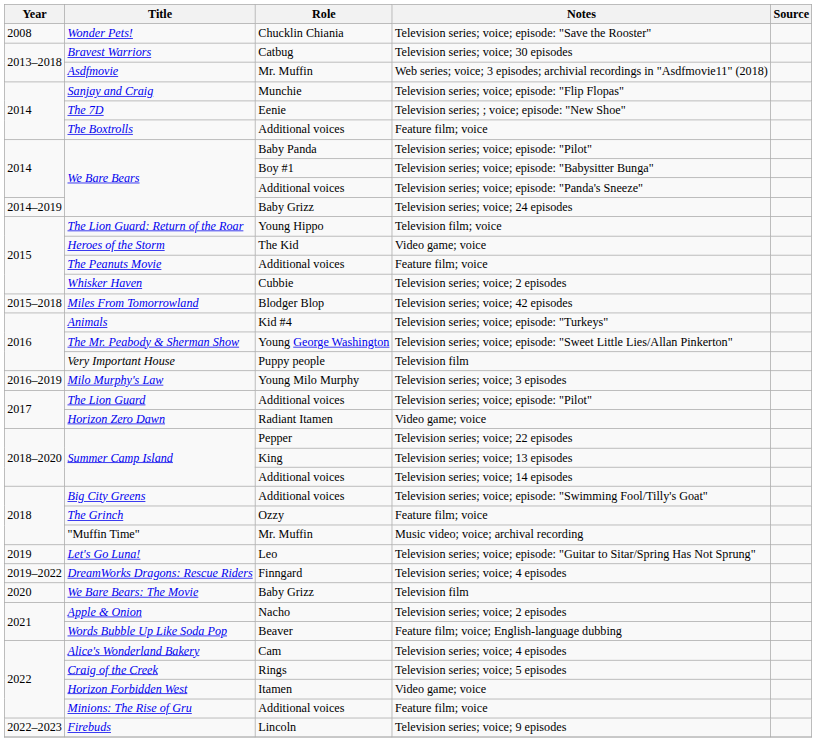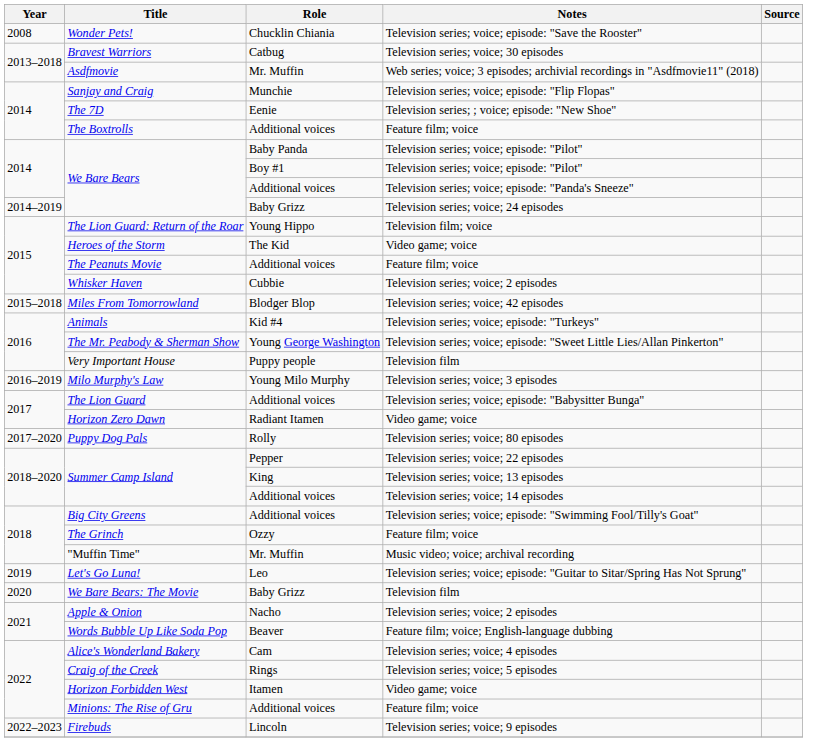 <table class="wikitable sortable plainrowheaders" style="white-space:nowrap">
 <tr>
 <th>Year</th>
 <th>Title</th>
 <th>Role</th>
 <th>Notes</th>
 <th>Source</th>
 </tr>
 <tr>
 <td>2008</td>
 <td><em><a href='#'>Wonder Pets!</a></em></td>
 <td>Chucklin Chiania</td>
 <td>Television series; voice; episode: "Save the Rooster"</td>
 <td></td>
 </tr>
 <tr>
 <td rowspan=2>2013–2018</td>
 <td><em><a href='#'>Bravest Warriors</a></em></td>
 <td>Catbug</td>
 <td>Television series; voice; 30 episodes</td>
 <td></td>
 </tr>
 <tr>
 <td><em><a href='#'>Asdfmovie</a></em></td>
 <td>Mr. Muffin</td>
 <td>Web series; voice; 3 episodes; archivial recordings in "Asdfmovie11" (2018)</td>
 <td></td>
 </tr>
 <tr>
 <td rowspan=3>2014</td>
 <td><em><a href='#'>Sanjay and Craig</a></em></td>
 <td>Munchie</td>
 <td>Television series; voice; episode: "Flip Flopas"</td>
 <td></td>
 </tr>
 <tr>
 <td><em><a href='#'>The 7D</a></em></td>
 <td>Eenie</td>
 <td>Television series; ; voice; episode: "New Shoe"</td>
 <td></td>
 </tr>
 <tr>
 <td><em><a href='#'>The Boxtrolls</a></em></td>
 <td>Additional voices</td>
 <td>Feature film; voice</td>
 <td></td>
 </tr>
 <tr>
 <td rowspan=3>2014</td>
 <td rowspan=4><em><a href='#'>We Bare Bears</a></em></td>
 <td>Baby Panda</td>
 <td>Television series; voice; episode: "Pilot"</td>
 <td></td>
 </tr>
 <tr>
 <td>Boy #1</td>
-<td>Television series; voice;  episode: "Babysitter Bunga"</td>
+<td>Television series; voice; episode: "Pilot"</td>
 <td></td>
 </tr>
 <tr>
 <td>Additional voices</td>
 <td>Television series; voice; episode: "Panda's Sneeze"</td>
 <td></td>
 </tr>
 <tr>
 <td>2014–2019</td>
 <td>Baby Grizz</td>
 <td>Television series; voice; 24 episodes</td>
 <td></td>
 </tr>
 <tr>
 <td rowspan=4>2015</td>
 <td><em><a href='#'>The Lion Guard: Return of the Roar</a></em></td>
 <td>Young Hippo</td>
 <td>Television film; voice</td>
 <td></td>
 </tr>
 <tr>
 <td><em><a href='#'>Heroes of the Storm</a></em></td>
 <td>The Kid</td>
 <td>Video game; voice</td>
 <td></td>
 </tr>
 <tr>
 <td><em><a href='#'>The Peanuts Movie</a></em></td>
 <td>Additional voices</td>
 <td>Feature film; voice</td>
 <td></td>
 </tr>
 <tr>
 <td><em><a href='#'>Whisker Haven</a></em></td>
 <td>Cubbie</td>
 <td>Television series; voice; 2 episodes</td>
 <td></td>
 </tr>
 <tr>
 <td>2015–2018</td>
 <td><em><a href='#'>Miles From Tomorrowland</a></em></td>
 <td>Blodger Blop</td>
 <td>Television series; voice; 42 episodes</td>
 <td></td>
 </tr>
 <tr>
 <td rowspan=3>2016</td>
 <td><em><a href='#'>Animals</a></em></td>
 <td>Kid #4</td>
 <td>Television series; voice; episode: "Turkeys"</td>
 <td></td>
 </tr>
 <tr>
 <td><em><a href='#'>The Mr. Peabody & Sherman Show</a></em></td>
 <td>Young <a href='#'>George Washington</a></td>
 <td>Television series; voice; episode: "Sweet Little Lies/Allan Pinkerton"</td>
 <td></td>
 </tr>
 <tr>
 <td><em>Very Important House</em></td>
 <td>Puppy people</td>
 <td>Television film</td>
 <td></td>
 </tr>
 <tr>
 <td>2016–2019</td>
 <td><em><a href='#'>Milo Murphy's Law</a></em></td>
 <td>Young Milo Murphy</td>
 <td>Television series; voice; 3 episodes</td>
 <td></td>
 </tr>
 <tr>
 <td rowspan=2>2017</td>
 <td><em><a href='#'>The Lion Guard</a></em></td>
 <td>Additional voices</td>
-<td>Television series; voice; episode: "Pilot"</td>
+<td>Television series; voice;  episode: "Babysitter Bunga"</td>
 <td></td>
 </tr>
 <tr>
 <td><em><a href='#'>Horizon Zero Dawn</a></em></td>
 <td>Radiant Itamen</td>
 <td>Video game; voice</td>
+<td></td>
+</tr>
+<tr>
+<td>2017–2020</td>
+<td><em><a href='#'>Puppy Dog Pals</a></em></td>
+<td>Rolly</td>
+<td>Television series; voice; 80 episodes</td>
 <td></td>
 </tr>
 <tr>
 <td rowspan=3>2018–2020</td>
 <td rowspan=3><em><a href='#'>Summer Camp Island</a></em></td>
 <td>Pepper</td>
 <td>Television series; voice; 22 episodes</td>
 <td></td>
 </tr>
 <tr>
 <td>King</td>
 <td>Television series; voice; 13 episodes</td>
 <td></td>
 </tr>
 <tr>
 <td>Additional voices</td>
 <td>Television series; voice; 14 episodes</td>
 <td></td>
 </tr>
 <tr>
 <td rowspan=3>2018</td>
 <td><em><a href='#'>Big City Greens</a></em></td>
 <td>Additional voices</td>
 <td>Television series; voice; episode: "Swimming Fool/Tilly's Goat"</td>
 </tr>
 <tr>
 <td><em><a href='#'>The Grinch</a></em></td>
 <td>Ozzy</td>
 <td>Feature film; voice</td>
 <td></td>
 </tr>
 <tr>
 <td>"Muffin Time"</td>
 <td>Mr. Muffin</td>
 <td>Music video; voice; archival recording</td>
 <td></td>
 </tr>
 <tr>
 <td>2019</td>
 <td><em><a href='#'>Let's Go Luna!</a></em></td>
 <td>Leo</td>
 <td>Television series; voice; episode: "Guitar to Sitar/Spring Has Not Sprung"</td>
-</tr>
-<tr>
-<td>2019–2022</td>
-<td><em><a href='#'>DreamWorks Dragons: Rescue Riders</a></em></td>
-<td>Finngard</td>
-<td>Television series; voice; 4 episodes</td>
-<td></td>
 </tr>
 <tr>
 <td>2020</td>
 <td><em><a href='#'>We Bare Bears: The Movie</a></em></td>
 <td>Baby Grizz</td>
 <td>Television film</td>
 <td></td>
 </tr>
 <tr>
 <td rowspan=2>2021</td>
 <td><em><a href='#'>Apple & Onion</a></em></td>
 <td>Nacho</td>
 <td>Television series; voice; 2 episodes</td>
 <td></td>
 </tr>
 <tr>
 <td><em><a href='#'>Words Bubble Up Like Soda Pop</a></em></td>
 <td>Beaver</td>
 <td>Feature film; voice; English-language dubbing</td>
 <td></td>
 </tr>
 <tr>
 <td rowspan=4>2022</td>
 <td><em><a href='#'>Alice's Wonderland Bakery</a></em></td>
 <td>Cam</td>
 <td>Television series; voice; 4 episodes</td>
 <td></td>
 </tr>
 <tr>
 <td><em><a href='#'>Craig of the Creek</a></em></td>
 <td>Rings</td>
 <td>Television series; voice; 5 episodes</td>
 <td></td>
 </tr>
 <tr>
 <td><em><a href='#'>Horizon Forbidden West</a></em></td>
 <td>Itamen</td>
 <td>Video game; voice</td>
 <td></td>
 </tr>
 <tr>
 <td><em><a href='#'>Minions: The Rise of Gru</a></em></td>
 <td>Additional voices</td>
 <td>Feature film; voice</td>
 <td></td>
 </tr>
 <tr>
 <td>2022–2023</td>
 <td><em><a href='#'>Firebuds</a></em></td>
 <td>Lincoln</td>
 <td>Television series; voice; 9 episodes</td>
 <td></td>
 </tr>
 <tr>
 </tr>
 </table>
